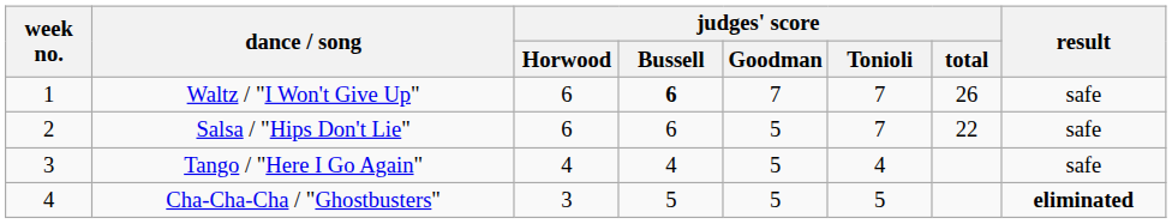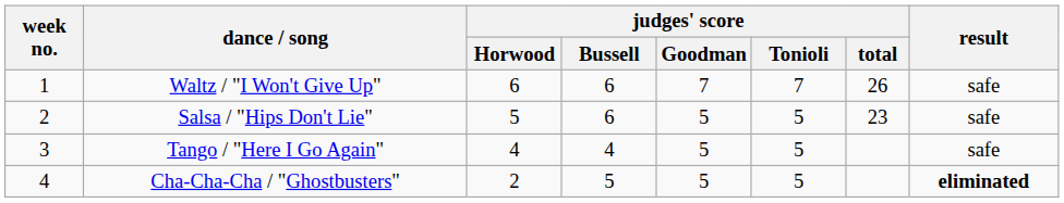 <table class=wikitable style="float:left; text-align:center">
 <tr>
 <th rowspan=2>week<br>no.</th>
 <th rowspan=2>dance / song</th>
 <th colspan=5>judges' score</th>
 <th rowspan=2>result</th>
 </tr>
 <tr>
 <th style=width:9%>Horwood</th>
 <th style=width:9%>Bussell</th>
 <th style=width:9%>Goodman</th>
 <th style=width:9%>Tonioli</th>
 <th style=width:6%>total</th>
 </tr>
 <tr>
 <td>1</td>
 <td><a href='#'>Waltz</a> / "<a href='#'>I Won't Give Up</a>"</td>
 <td>6</td>
-<td><strong>6</strong></td>
+<td>6</td>
 <td>7</td>
 <td>7</td>
 <td>26</td>
 <td>safe</td>
 </tr>
 <tr>
 <td>2</td>
 <td><a href='#'>Salsa</a> / "<a href='#'>Hips Don't Lie</a>"</td>
-<td>6</td>
+<td>5</td>
 <td>6</td>
 <td>5</td>
-<td>7</td>
-<td>22</td>
+<td>5</td>
+<td>23</td>
 <td>safe</td>
 </tr>
 <tr>
 <td>3</td>
 <td><a href='#'>Tango</a> / "<a href='#'>Here I Go Again</a>"</td>
 <td>4</td>
 <td>4</td>
 <td>5</td>
-<td>4</td>
+<td>5</td>
 <td><em></em></td>
 <td>safe</td>
 </tr>
 <tr>
 <td>4</td>
 <td><a href='#'>Cha-Cha-Cha</a> / "<a href='#'>Ghostbusters</a>"</td>
-<td>3</td>
+<td>2</td>
 <td>5</td>
 <td>5</td>
 <td>5</td>
 <td><em></em></td>
 <td><strong>eliminated</strong></td>
 </tr>
 </table>
